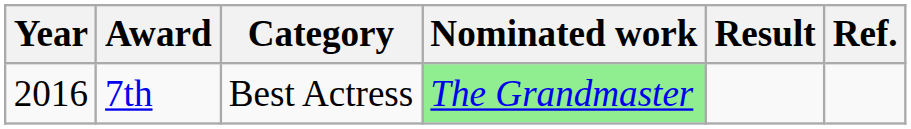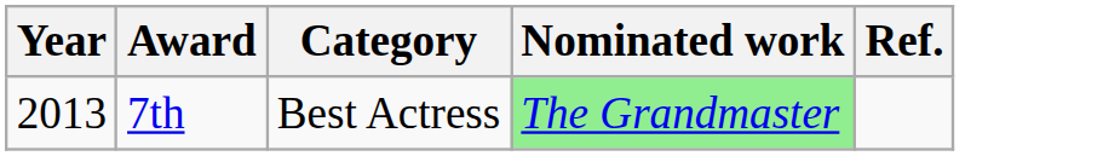 <table class="wikitable">
 <tr>
 <th>Year</th>
 <th>Award</th>
 <th>Category</th>
 <th>Nominated work</th>
-<th>Result</th>
 <th>Ref.</th>
 </tr>
 <tr>
-<td>2016</td>
+<td>2013</td>
 <td><a href='#'>7th</a></td>
 <td>Best Actress</td>
 <td style="background: lightgreen;"><em><a href='#'>The Grandmaster</a></em></td>
 <td></td>
-<td></td>
 </tr>
 </table>
